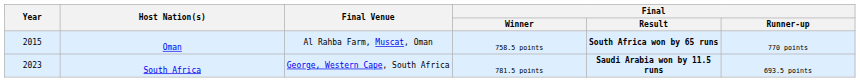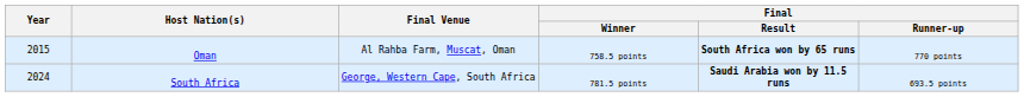 <table class="wikitable" style="font-size:90%; text-align: center;">
 <tr>
 <th rowspan="2" style="width:5%;">Year</th>
 <th rowspan="2" style="width:20%;">Host Nation(s)</th>
 <th rowspan="2" style="width:15%;">Final Venue</th>
 <th colspan=3>Final</th>
 </tr>
 <tr>
 <th width=12%>Winner</th>
 <th width=12%>Result</th>
 <th width=12%>Runner-up</th>
 </tr>
 <tr style="background:#def;">
 <td>2015</td>
 <td><br><a href='#'>Oman</a></td>
 <td Al Rahba Farm, Barka>Al Rahba Farm, <a href='#'>Muscat</a>, Oman</td>
 <td><br><small>758.5 points</small></td>
 <td><strong>South Africa won by 65 runs</strong></td>
 <td><br><small>770 points</small></td>
 </tr>
 <tr style="background:#def;">
-<td>2023</td>
+<td>2024</td>
 <td><br><a href='#'>South Africa</a></td>
 <td><a href='#'>George, Western Cape</a>, South Africa</td>
 <td><br><small>781.5 points</small></td>
 <td><strong>Saudi Arabia won by 11.5 runs</strong></td>
 <td><br><small>693.5 points</small></td>
 </tr>
 </table>
